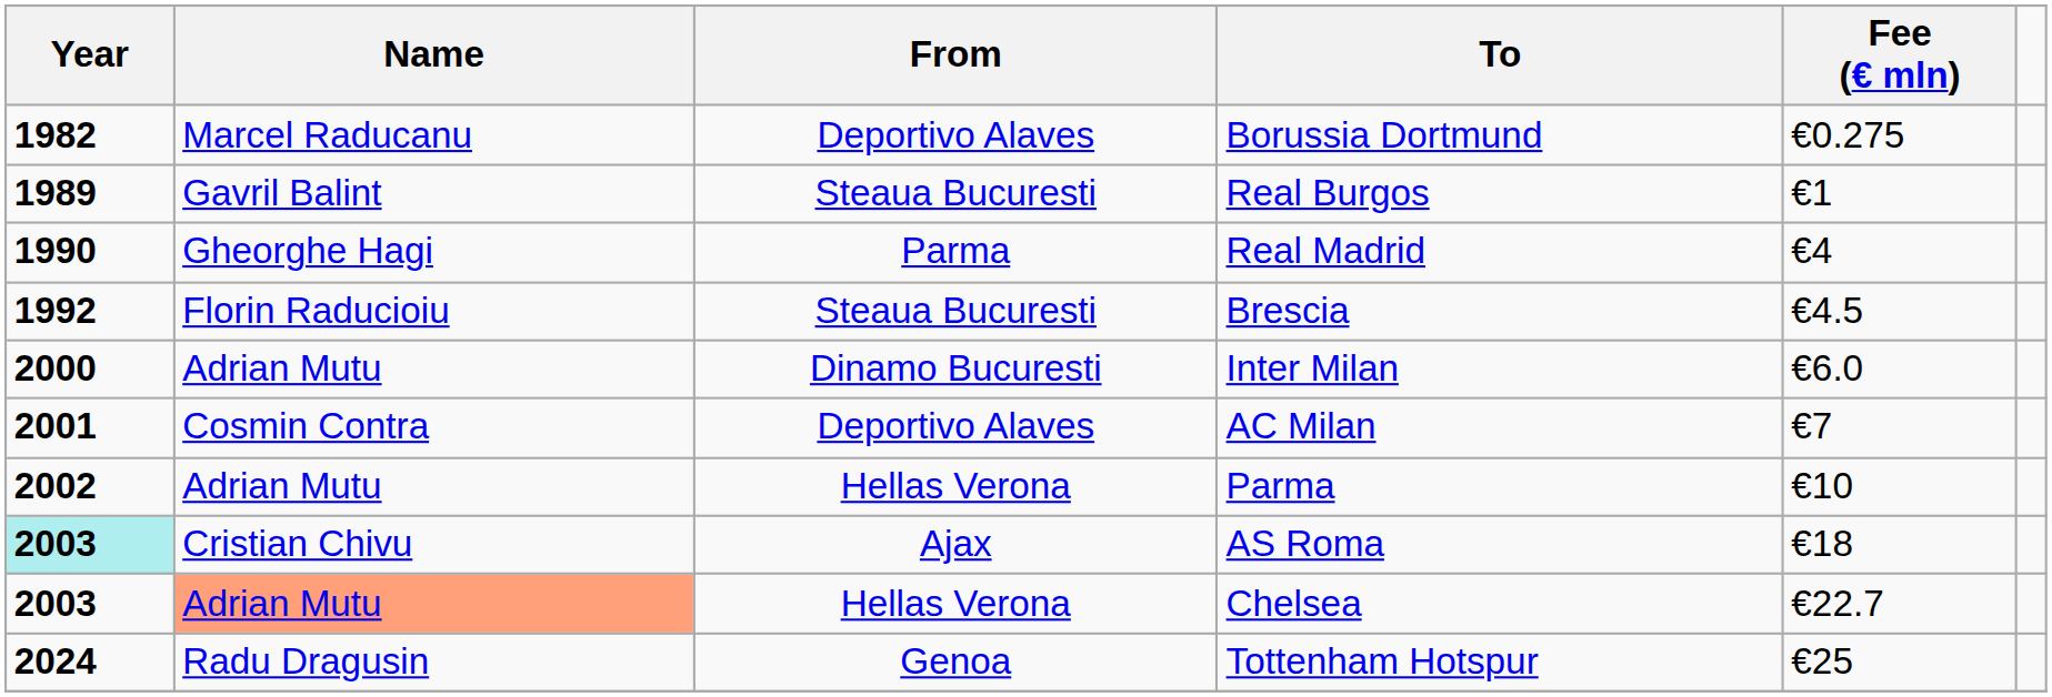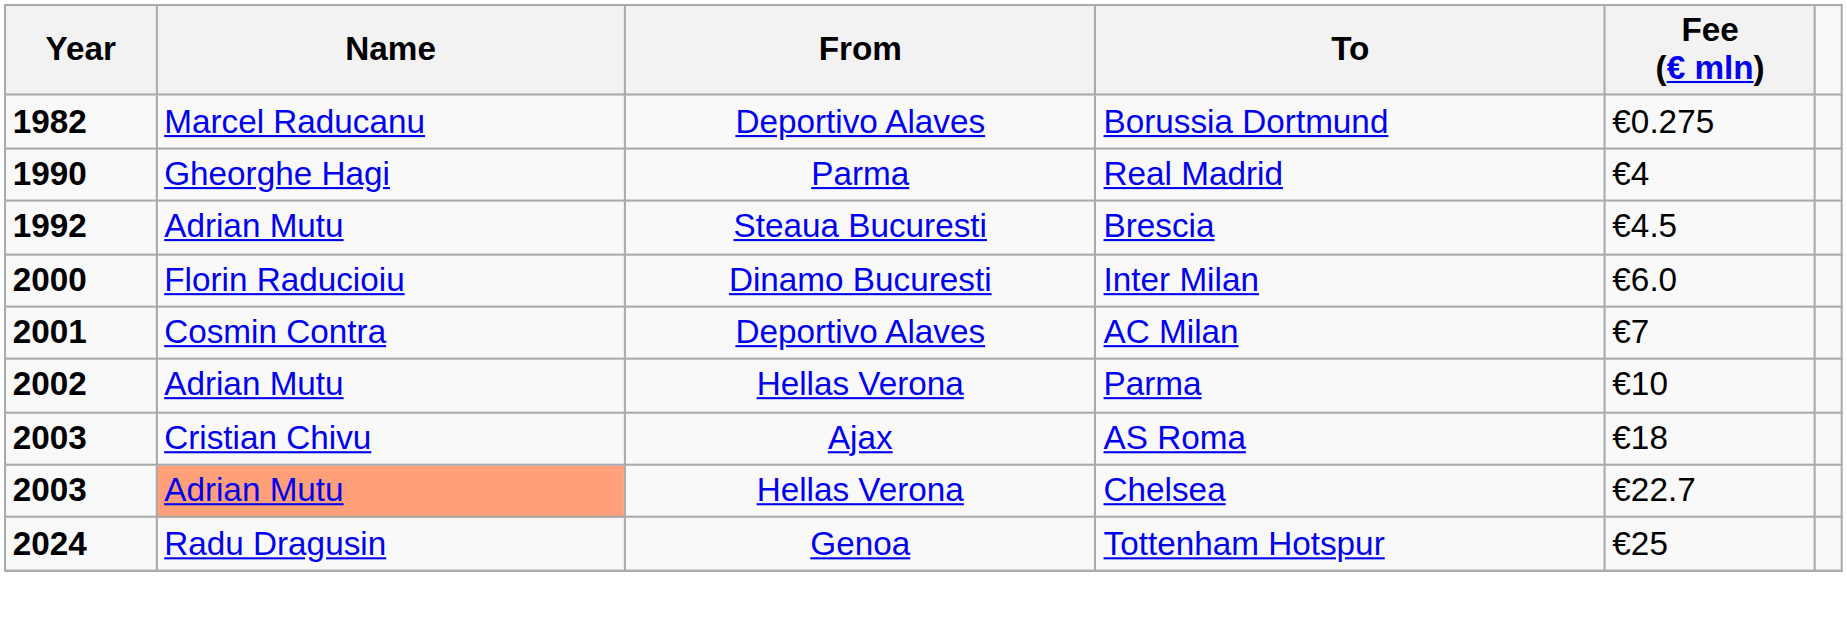 <table class="wikitable sortable mw-collapsible" style="width:100%;">
 <tr>
 <th>Year</th>
 <th>Name</th>
 <th>From</th>
 <th>To</th>
 <th>Fee<br>(<a href='#'>€ mln</a>)</th>
 </tr>
 <tr>
 <td><strong>1982</strong></td>
 <td><a href='#'>Marcel Raducanu</a></td>
 <td align="center"> <a href='#'>Deportivo Alaves</a></td>
 <td> <a href='#'>Borussia Dortmund</a></td>
 <td>€0.275</td>
 <td></td>
 </tr>
 <tr>
-<td><strong>1989</strong></td>
-<td><a href='#'>Gavril Balint</a></td>
-<td align="center"> <a href='#'>Steaua Bucuresti</a></td>
-<td> <a href='#'>Real Burgos</a></td>
-<td>€1</td>
-<td></td>
-</tr>
-<tr>
 <td><strong>1990</strong></td>
 <td><a href='#'>Gheorghe Hagi</a></td>
 <td align="center"> <a href='#'>Parma</a></td>
 <td> <a href='#'>Real Madrid</a></td>
 <td>€4</td>
 <td></td>
 </tr>
 <tr>
 <td><strong>1992</strong></td>
-<td><a href='#'>Florin Raducioiu</a></td>
+<td><a href='#'>Adrian Mutu</a></td>
 <td align="center"> <a href='#'>Steaua Bucuresti</a></td>
 <td> <a href='#'>Brescia</a></td>
 <td>€4.5</td>
 <td></td>
 </tr>
 <tr>
 <td><strong>2000</strong></td>
-<td><a href='#'>Adrian Mutu</a></td>
+<td><a href='#'>Florin Raducioiu</a></td>
 <td align="center"> <a href='#'>Dinamo Bucuresti</a></td>
 <td> <a href='#'>Inter Milan</a></td>
 <td>€6.0</td>
 <td></td>
 </tr>
 <tr>
 <td><strong>2001</strong></td>
 <td><a href='#'>Cosmin Contra</a></td>
 <td align="center"> <a href='#'>Deportivo Alaves</a></td>
 <td> <a href='#'>AC Milan</a></td>
 <td>€7</td>
 <td></td>
 </tr>
 <tr>
 <td><strong>2002</strong></td>
 <td><a href='#'>Adrian Mutu</a></td>
 <td align="center"> <a href='#'>Hellas Verona</a></td>
 <td> <a href='#'>Parma</a></td>
 <td>€10</td>
 <td></td>
 </tr>
 <tr>
-<td style="background: paleturquoise;"><strong>2003</strong></td>
+<td><strong>2003</strong></td>
 <td><a href='#'>Cristian Chivu</a></td>
 <td align="center"> <a href='#'>Ajax</a></td>
 <td> <a href='#'>AS Roma</a></td>
 <td>€18</td>
 <td></td>
 </tr>
 <tr>
 <td><strong>2003</strong></td>
 <td style="background: lightsalmon;"><a href='#'>Adrian Mutu</a></td>
 <td align="center"> <a href='#'>Hellas Verona</a></td>
 <td> <a href='#'>Chelsea</a></td>
 <td>€22.7</td>
 <td></td>
 </tr>
 <tr>
 <td><strong>2024</strong></td>
 <td><a href='#'>Radu Dragusin</a></td>
 <td align="center"> <a href='#'>Genoa</a></td>
 <td> <a href='#'>Tottenham Hotspur</a></td>
 <td>€25</td>
 <td></td>
 </tr>
 <tr>
 </tr>
 </table>
